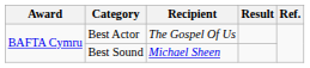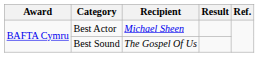 <table class="wikitable">
 <tr>
 <th>Award</th>
 <th>Category</th>
 <th>Recipient</th>
 <th>Result</th>
 <th>Ref.</th>
 </tr>
 <tr>
 <td rowspan="2"><a href='#'>BAFTA Cymru</a></td>
 <td>Best Actor</td>
-<td><em>The Gospel Of Us</em></td>
+<td><em><a href='#'>Michael Sheen</a></em></td>
 <td></td>
 <td rowspan="2"></td>
 </tr>
 <tr>
 <td>Best Sound</td>
-<td><em><a href='#'>Michael Sheen</a></em></td>
+<td><em>The Gospel Of Us</em></td>
 <td></td>
 </tr>
 </table>
